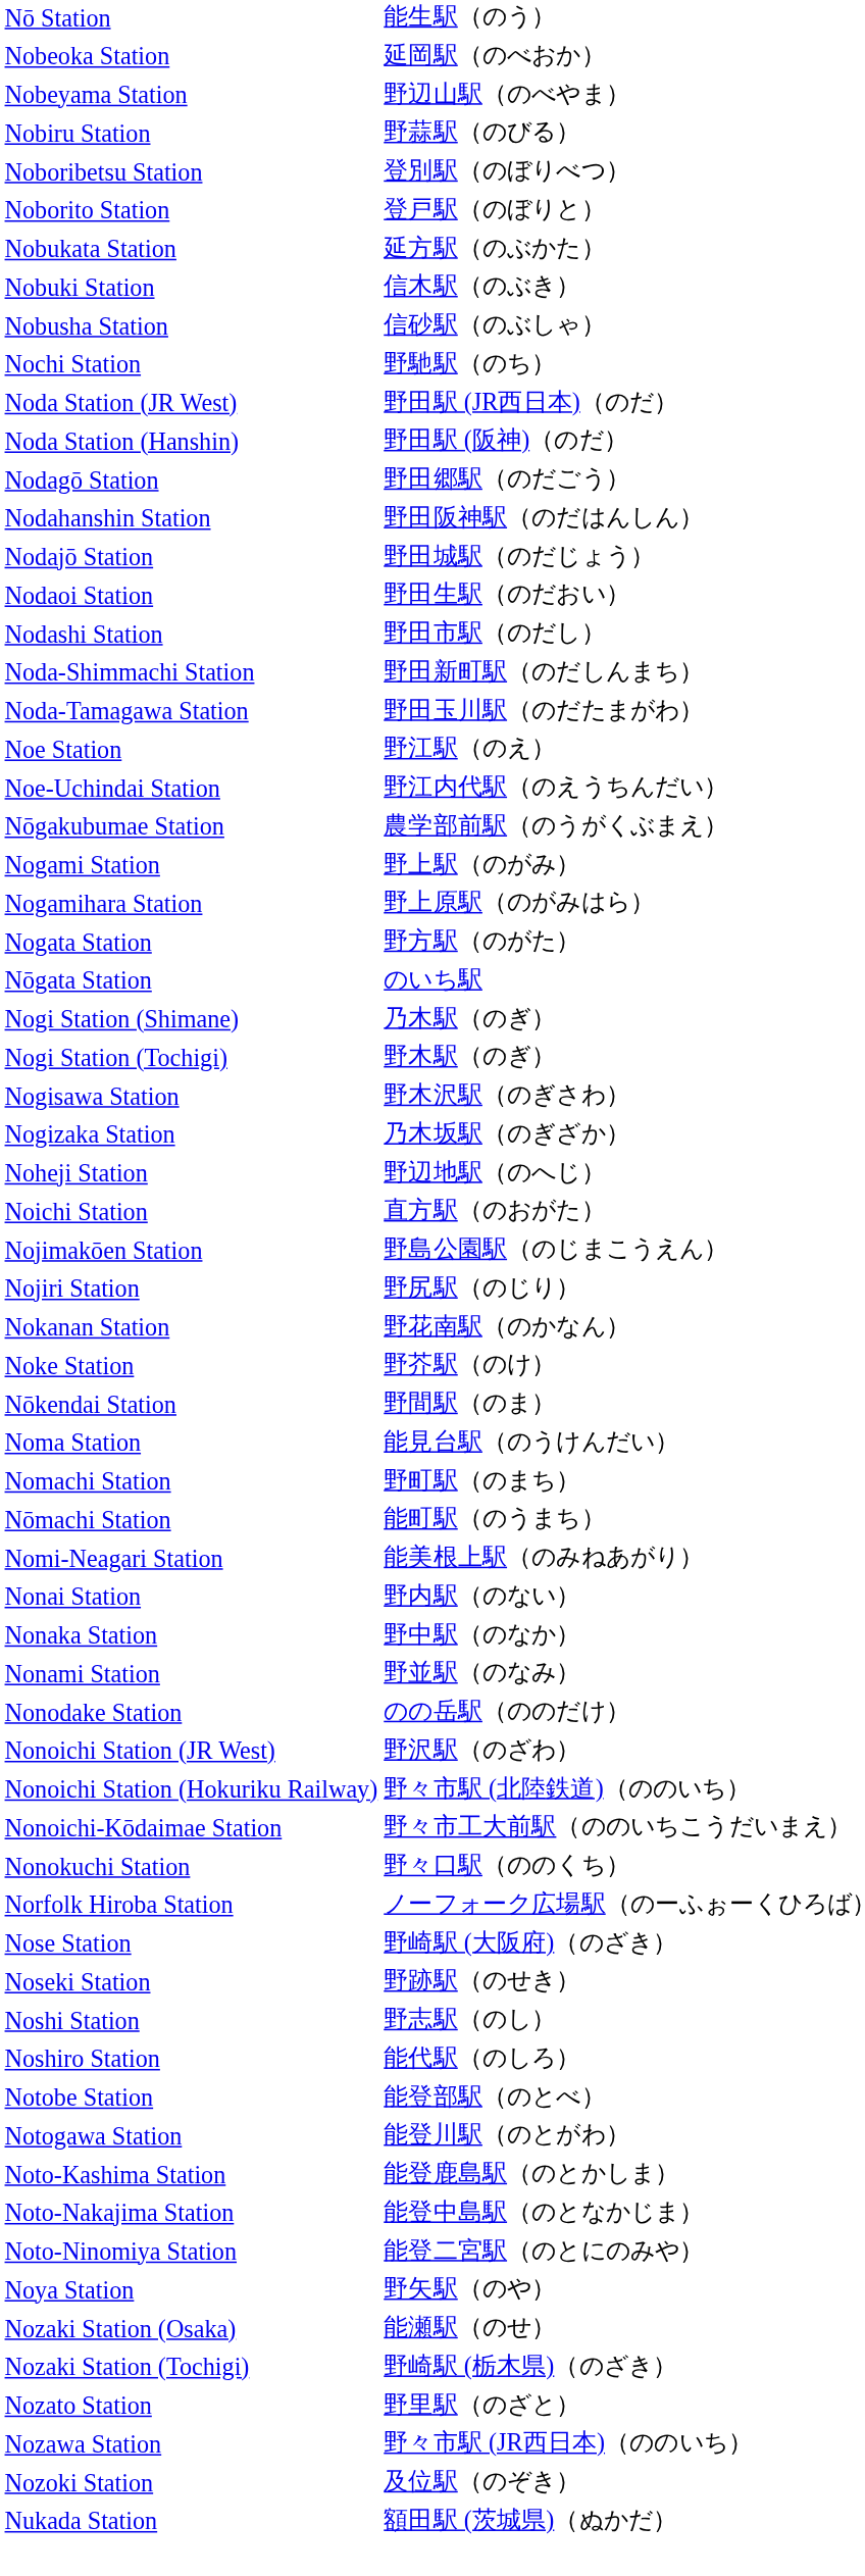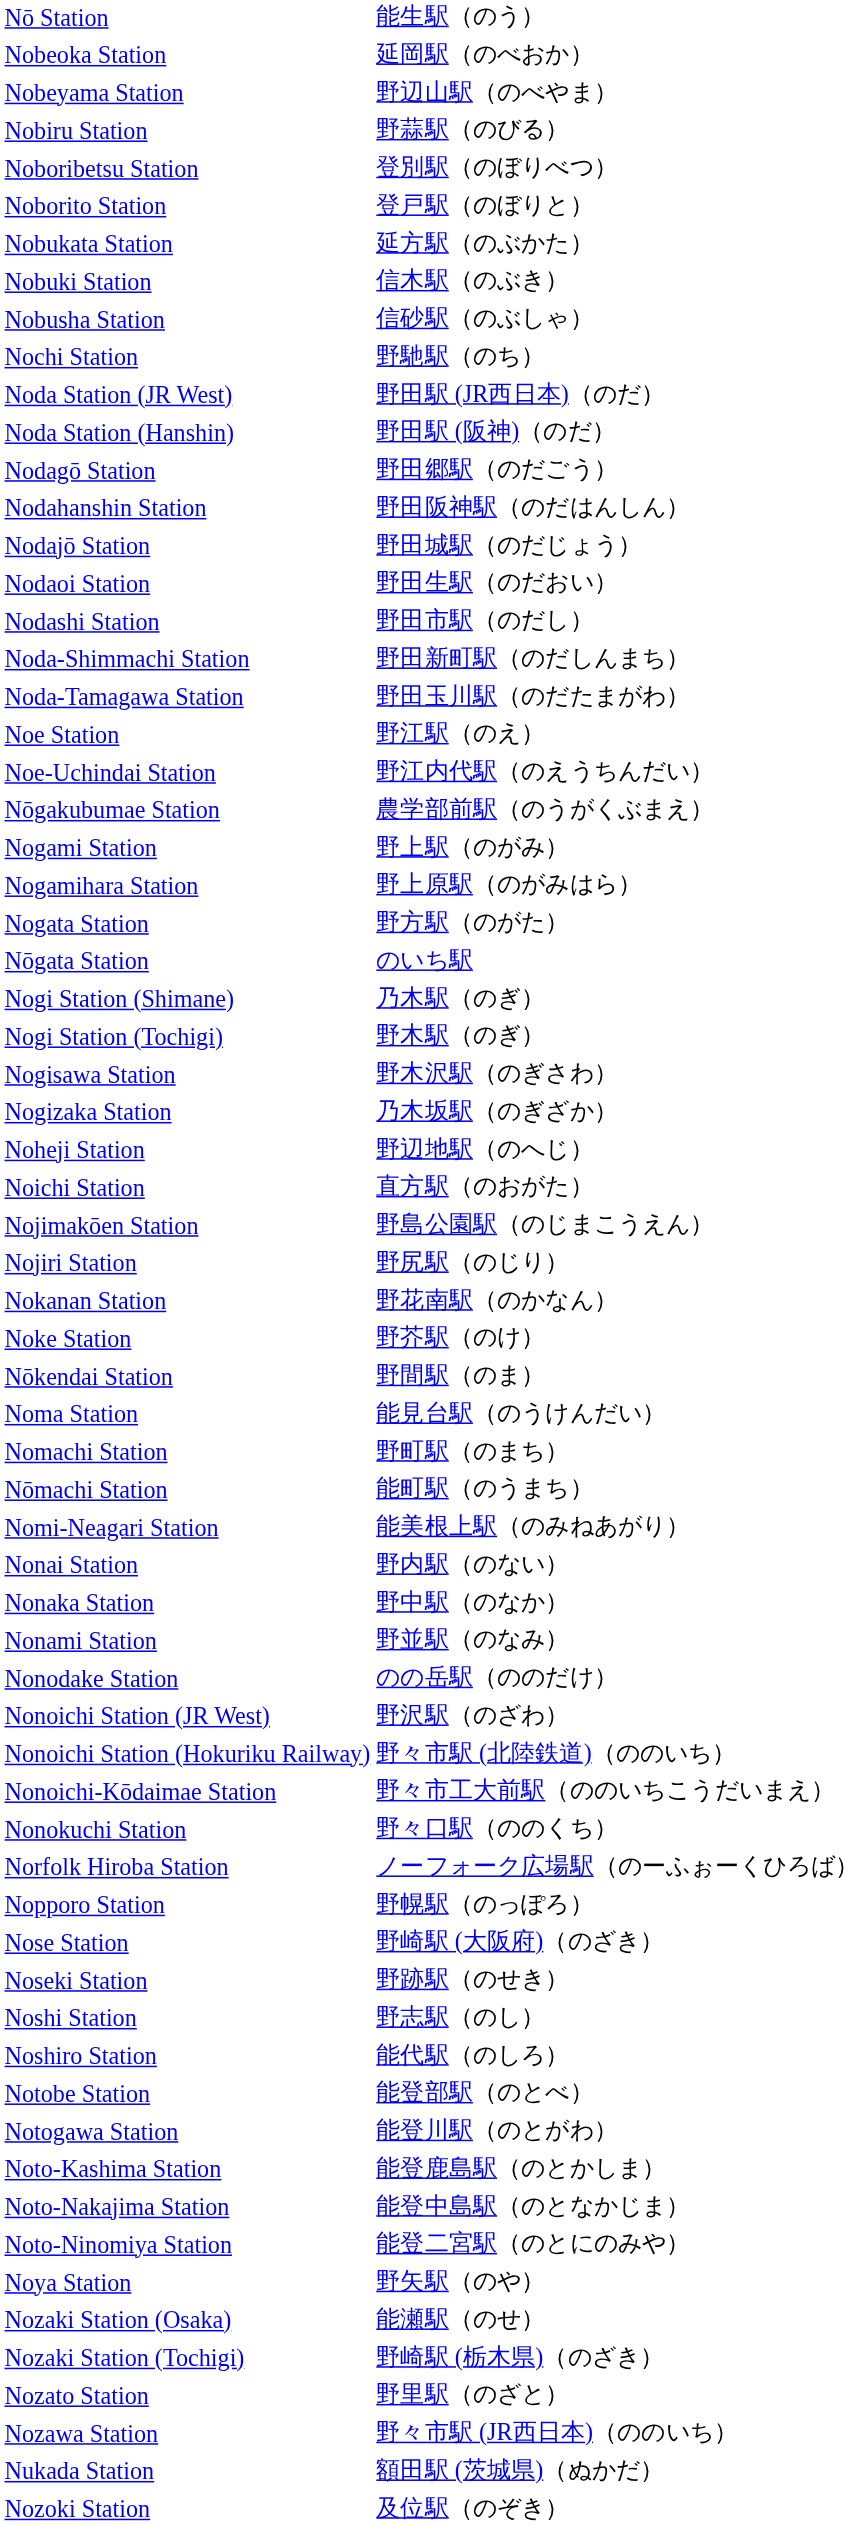 <table>
 <tr>
 <td><a href='#'>Nō Station</a></td>
 <td><a href='#'>能生駅</a>（のう）</td>
 </tr>
 <tr>
 <td><a href='#'>Nobeoka Station</a></td>
 <td><a href='#'>延岡駅</a>（のべおか）</td>
 </tr>
 <tr>
 <td><a href='#'>Nobeyama Station</a></td>
 <td><a href='#'>野辺山駅</a>（のべやま）</td>
 </tr>
 <tr>
 <td><a href='#'>Nobiru Station</a></td>
 <td><a href='#'>野蒜駅</a>（のびる）</td>
 </tr>
 <tr>
 <td><a href='#'>Noboribetsu Station</a></td>
 <td><a href='#'>登別駅</a>（のぼりべつ）</td>
 </tr>
 <tr>
 <td><a href='#'>Noborito Station</a></td>
 <td><a href='#'>登戸駅</a>（のぼりと）</td>
 </tr>
 <tr>
 <td><a href='#'>Nobukata Station</a></td>
 <td><a href='#'>延方駅</a>（のぶかた）</td>
 </tr>
 <tr>
 <td><a href='#'>Nobuki Station</a></td>
 <td><a href='#'>信木駅</a>（のぶき）</td>
 </tr>
 <tr>
 <td><a href='#'>Nobusha Station</a></td>
 <td><a href='#'>信砂駅</a>（のぶしゃ）</td>
 </tr>
 <tr>
 <td><a href='#'>Nochi Station</a></td>
 <td><a href='#'>野馳駅</a>（のち）</td>
 </tr>
 <tr>
 <td><a href='#'>Noda Station (JR West)</a></td>
 <td><a href='#'>野田駅 (JR西日本)</a>（のだ）</td>
 </tr>
 <tr>
 <td><a href='#'>Noda Station (Hanshin)</a></td>
 <td><a href='#'>野田駅 (阪神)</a>（のだ）</td>
 </tr>
 <tr>
 <td><a href='#'>Nodagō Station</a></td>
 <td><a href='#'>野田郷駅</a>（のだごう）</td>
 </tr>
 <tr>
 <td><a href='#'>Nodahanshin Station</a></td>
 <td><a href='#'>野田阪神駅</a>（のだはんしん）</td>
 </tr>
 <tr>
 <td><a href='#'>Nodajō Station</a></td>
 <td><a href='#'>野田城駅</a>（のだじょう）</td>
 </tr>
 <tr>
 <td><a href='#'>Nodaoi Station</a></td>
 <td><a href='#'>野田生駅</a>（のだおい）</td>
 </tr>
 <tr>
 <td><a href='#'>Nodashi Station</a></td>
 <td><a href='#'>野田市駅</a>（のだし）</td>
 </tr>
 <tr>
 <td><a href='#'>Noda-Shimmachi Station</a></td>
 <td><a href='#'>野田新町駅</a>（のだしんまち）</td>
 </tr>
 <tr>
 <td><a href='#'>Noda-Tamagawa Station</a></td>
 <td><a href='#'>野田玉川駅</a>（のだたまがわ）</td>
 </tr>
 <tr>
 <td><a href='#'>Noe Station</a></td>
 <td><a href='#'>野江駅</a>（のえ）</td>
 </tr>
 <tr>
 <td><a href='#'>Noe-Uchindai Station</a></td>
 <td><a href='#'>野江内代駅</a>（のえうちんだい）</td>
 </tr>
 <tr>
 <td><a href='#'>Nōgakubumae Station</a></td>
 <td><a href='#'>農学部前駅</a>（のうがくぶまえ）</td>
 </tr>
 <tr>
 <td><a href='#'>Nogami Station</a></td>
 <td><a href='#'>野上駅</a>（のがみ）</td>
 </tr>
 <tr>
 <td><a href='#'>Nogamihara Station</a></td>
 <td><a href='#'>野上原駅</a>（のがみはら）</td>
 </tr>
 <tr>
 <td><a href='#'>Nogata Station</a></td>
 <td><a href='#'>野方駅</a>（のがた）</td>
 </tr>
 <tr>
 <td><a href='#'>Nōgata Station</a></td>
 <td><a href='#'>のいち駅</a></td>
 </tr>
 <tr>
 <td><a href='#'>Nogi Station (Shimane)</a></td>
 <td><a href='#'>乃木駅</a>（のぎ）</td>
 </tr>
 <tr>
 <td><a href='#'>Nogi Station (Tochigi)</a></td>
 <td><a href='#'>野木駅</a>（のぎ）</td>
 </tr>
 <tr>
 <td><a href='#'>Nogisawa Station</a></td>
 <td><a href='#'>野木沢駅</a>（のぎさわ）</td>
 </tr>
 <tr>
 <td><a href='#'>Nogizaka Station</a></td>
 <td><a href='#'>乃木坂駅</a>（のぎざか）</td>
 </tr>
 <tr>
 <td><a href='#'>Noheji Station</a></td>
 <td><a href='#'>野辺地駅</a>（のへじ）</td>
 </tr>
 <tr>
 <td><a href='#'>Noichi Station</a></td>
 <td><a href='#'>直方駅</a>（のおがた）</td>
 </tr>
 <tr>
 <td><a href='#'>Nojimakōen Station</a></td>
 <td><a href='#'>野島公園駅</a>（のじまこうえん）</td>
 </tr>
 <tr>
 <td><a href='#'>Nojiri Station</a></td>
 <td><a href='#'>野尻駅</a>（のじり）</td>
 </tr>
 <tr>
 <td><a href='#'>Nokanan Station</a></td>
 <td><a href='#'>野花南駅</a>（のかなん）</td>
 </tr>
 <tr>
 <td><a href='#'>Noke Station</a></td>
 <td><a href='#'>野芥駅</a>（のけ）</td>
 </tr>
 <tr>
 <td><a href='#'>Nōkendai Station</a></td>
 <td><a href='#'>野間駅</a>（のま）</td>
 </tr>
 <tr>
 <td><a href='#'>Noma Station</a></td>
 <td><a href='#'>能見台駅</a>（のうけんだい）</td>
 </tr>
 <tr>
 <td><a href='#'>Nomachi Station</a></td>
 <td><a href='#'>野町駅</a>（のまち）</td>
 </tr>
 <tr>
 <td><a href='#'>Nōmachi Station</a></td>
 <td><a href='#'>能町駅</a>（のうまち）</td>
 </tr>
 <tr>
 <td><a href='#'>Nomi-Neagari Station</a></td>
 <td><a href='#'>能美根上駅</a>（のみねあがり）</td>
 </tr>
 <tr>
 <td><a href='#'>Nonai Station</a></td>
 <td><a href='#'>野内駅</a>（のない）</td>
 </tr>
 <tr>
 <td><a href='#'>Nonaka Station</a></td>
 <td><a href='#'>野中駅</a>（のなか）</td>
 </tr>
 <tr>
 <td><a href='#'>Nonami Station</a></td>
 <td><a href='#'>野並駅</a>（のなみ）</td>
 </tr>
 <tr>
 <td><a href='#'>Nonodake Station</a></td>
 <td><a href='#'>のの岳駅</a>（ののだけ）</td>
 </tr>
 <tr>
 <td><a href='#'>Nonoichi Station (JR West)</a></td>
 <td><a href='#'>野沢駅</a>（のざわ）</td>
 </tr>
 <tr>
 <td><a href='#'>Nonoichi Station (Hokuriku Railway)</a></td>
 <td><a href='#'>野々市駅 (北陸鉄道)</a>（ののいち）</td>
 </tr>
 <tr>
 <td><a href='#'>Nonoichi-Kōdaimae Station</a></td>
 <td><a href='#'>野々市工大前駅</a>（ののいちこうだいまえ）</td>
 </tr>
 <tr>
 <td><a href='#'>Nonokuchi Station</a></td>
 <td><a href='#'>野々口駅</a>（ののくち）</td>
 </tr>
 <tr>
 <td><a href='#'>Norfolk Hiroba Station</a></td>
 <td><a href='#'>ノーフォーク広場駅</a>（のーふぉーくひろば）</td>
 </tr>
 <tr>
+<td><a href='#'>Nopporo Station</a></td>
+<td><a href='#'>野幌駅</a>（のっぽろ）</td>
+</tr>
+<tr>
 <td><a href='#'>Nose Station</a></td>
 <td><a href='#'>野崎駅 (大阪府)</a>（のざき）</td>
 </tr>
 <tr>
 <td><a href='#'>Noseki Station</a></td>
 <td><a href='#'>野跡駅</a>（のせき）</td>
 </tr>
 <tr>
 <td><a href='#'>Noshi Station</a></td>
 <td><a href='#'>野志駅</a>（のし）</td>
 </tr>
 <tr>
 <td><a href='#'>Noshiro Station</a></td>
 <td><a href='#'>能代駅</a>（のしろ）</td>
 </tr>
 <tr>
 <td><a href='#'>Notobe Station</a></td>
 <td><a href='#'>能登部駅</a>（のとべ）</td>
 </tr>
 <tr>
 <td><a href='#'>Notogawa Station</a></td>
 <td><a href='#'>能登川駅</a>（のとがわ）</td>
 </tr>
 <tr>
 <td><a href='#'>Noto-Kashima Station</a></td>
 <td><a href='#'>能登鹿島駅</a>（のとかしま）</td>
 </tr>
 <tr>
 <td><a href='#'>Noto-Nakajima Station</a></td>
 <td><a href='#'>能登中島駅</a>（のとなかじま）</td>
 </tr>
 <tr>
 <td><a href='#'>Noto-Ninomiya Station</a></td>
 <td><a href='#'>能登二宮駅</a>（のとにのみや）</td>
 </tr>
 <tr>
 <td><a href='#'>Noya Station</a></td>
 <td><a href='#'>野矢駅</a>（のや）</td>
 </tr>
 <tr>
 <td><a href='#'>Nozaki Station (Osaka)</a></td>
 <td><a href='#'>能瀬駅</a>（のせ）</td>
 </tr>
 <tr>
 <td><a href='#'>Nozaki Station (Tochigi)</a></td>
 <td><a href='#'>野崎駅 (栃木県)</a>（のざき）</td>
 </tr>
 <tr>
 <td><a href='#'>Nozato Station</a></td>
 <td><a href='#'>野里駅</a>（のざと）</td>
 </tr>
 <tr>
 <td><a href='#'>Nozawa Station</a></td>
 <td><a href='#'>野々市駅 (JR西日本)</a>（ののいち）</td>
 </tr>
 <tr>
+<td><a href='#'>Nukada Station</a></td>
+<td><a href='#'>額田駅 (茨城県)</a>（ぬかだ）</td>
+</tr>
+<tr>
 <td><a href='#'>Nozoki Station</a></td>
 <td><a href='#'>及位駅</a>（のぞき）</td>
 </tr>
-<tr>
-<td><a href='#'>Nukada Station</a></td>
-<td><a href='#'>額田駅 (茨城県)</a>（ぬかだ）</td>
-</tr>
 </table>
